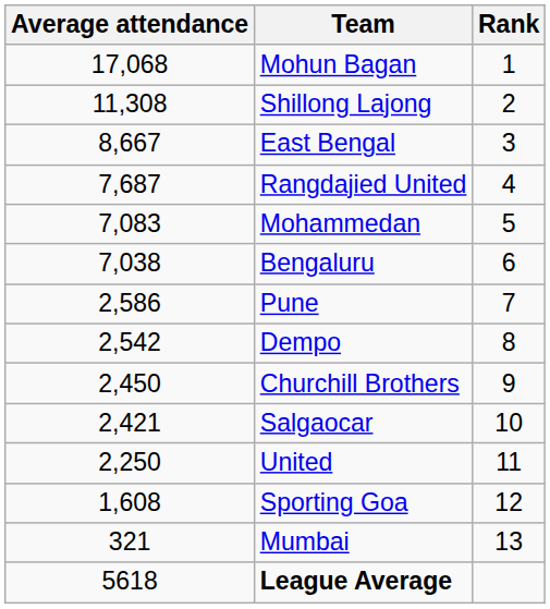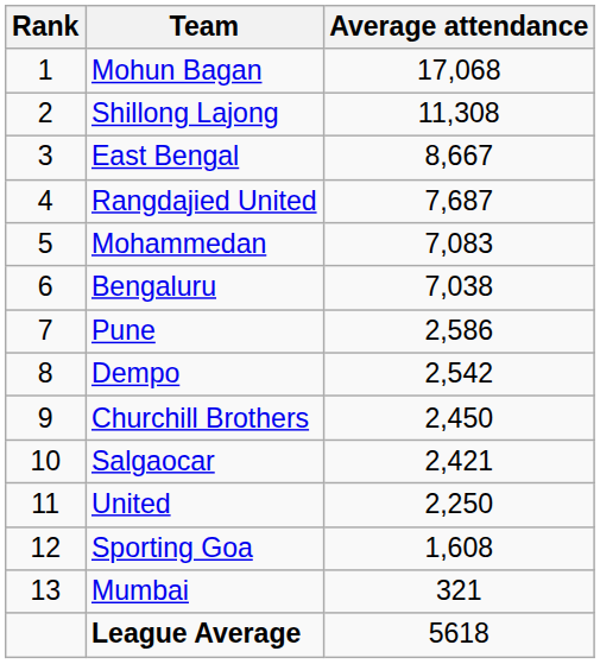 <table class="wikitable sortable">
 <tr>
+<th>Rank</th>
+<th>Team</th>
 <th>Average attendance</th>
-<th>Team</th>
-<th>Rank</th>
 </tr>
 <tr>
+<td style="text-align:center;">1</td>
+<td><a href='#'>Mohun Bagan</a></td>
 <td style="text-align:center;">17,068</td>
-<td><a href='#'>Mohun Bagan</a></td>
-<td style="text-align:center;">1</td>
 </tr>
 <tr>
+<td style="text-align:center;">2</td>
+<td><a href='#'>Shillong Lajong</a></td>
 <td style="text-align:center;">11,308</td>
-<td><a href='#'>Shillong Lajong</a></td>
-<td style="text-align:center;">2</td>
 </tr>
 <tr>
+<td style="text-align:center;">3</td>
+<td><a href='#'>East Bengal</a></td>
 <td style="text-align:center;">8,667</td>
-<td><a href='#'>East Bengal</a></td>
-<td style="text-align:center;">3</td>
 </tr>
 <tr>
+<td style="text-align:center;">4</td>
+<td><a href='#'>Rangdajied United</a></td>
 <td style="text-align:center;">7,687</td>
-<td><a href='#'>Rangdajied United</a></td>
-<td style="text-align:center;">4</td>
 </tr>
 <tr>
+<td style="text-align:center;">5</td>
+<td><a href='#'>Mohammedan</a></td>
 <td style="text-align:center;">7,083</td>
-<td><a href='#'>Mohammedan</a></td>
-<td style="text-align:center;">5</td>
 </tr>
 <tr>
+<td style="text-align:center;">6</td>
+<td><a href='#'>Bengaluru</a></td>
 <td style="text-align:center;">7,038</td>
-<td><a href='#'>Bengaluru</a></td>
-<td style="text-align:center;">6</td>
 </tr>
 <tr>
+<td style="text-align:center;">7</td>
+<td><a href='#'>Pune</a></td>
 <td style="text-align:center;">2,586</td>
-<td><a href='#'>Pune</a></td>
-<td style="text-align:center;">7</td>
 </tr>
 <tr>
+<td style="text-align:center;">8</td>
+<td><a href='#'>Dempo</a></td>
 <td style="text-align:center;">2,542</td>
-<td><a href='#'>Dempo</a></td>
-<td style="text-align:center;">8</td>
 </tr>
 <tr>
+<td style="text-align:center;">9</td>
+<td><a href='#'>Churchill Brothers</a></td>
 <td style="text-align:center;">2,450</td>
-<td><a href='#'>Churchill Brothers</a></td>
-<td style="text-align:center;">9</td>
 </tr>
 <tr>
+<td style="text-align:center;">10</td>
+<td><a href='#'>Salgaocar</a></td>
 <td style="text-align:center;">2,421</td>
-<td><a href='#'>Salgaocar</a></td>
-<td style="text-align:center;">10</td>
 </tr>
 <tr>
+<td style="text-align:center;">11</td>
+<td><a href='#'>United</a></td>
 <td style="text-align:center;">2,250</td>
-<td><a href='#'>United</a></td>
-<td style="text-align:center;">11</td>
 </tr>
 <tr>
+<td style="text-align:center;">12</td>
+<td><a href='#'>Sporting Goa</a></td>
 <td style="text-align:center;">1,608</td>
-<td><a href='#'>Sporting Goa</a></td>
-<td style="text-align:center;">12</td>
 </tr>
 <tr>
+<td style="text-align:center;">13</td>
+<td><a href='#'>Mumbai</a></td>
 <td style="text-align:center;">321</td>
-<td><a href='#'>Mumbai</a></td>
-<td style="text-align:center;">13</td>
 </tr>
 <tr>
+<td></td>
+<td><strong>League Average</strong></td>
 <td style="text-align:center;">5618</td>
-<td><strong>League Average</strong></td>
-<td></td>
 </tr>
 </table>
